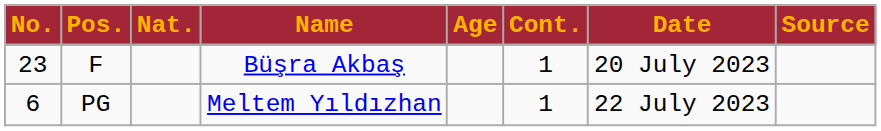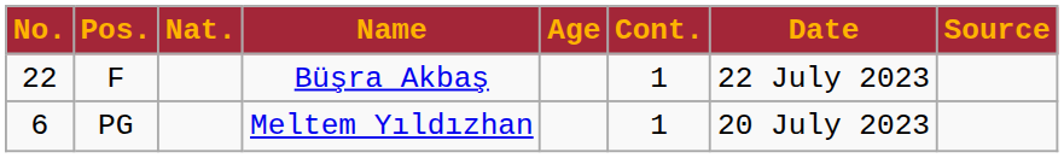 <table class="wikitable sortable" style="text-align:center;">
 <tr>
 <th style="color:#FFB300; background:#A32638;">No.</th>
 <th style="color:#FFB300; background:#A32638;">Pos.</th>
 <th style="color:#FFB300; background:#A32638;">Nat.</th>
 <th style="color:#FFB300; background:#A32638;">Name</th>
 <th style="color:#FFB300; background:#A32638;">Age</th>
 <th style="color:#FFB300; background:#A32638;">Cont.</th>
 <th style="color:#FFB300; background:#A32638;">Date</th>
 <th style="color:#FFB300; background:#A32638;">Source</th>
 </tr>
 <tr>
-<td>23</td>
+<td>22</td>
 <td>F</td>
 <td></td>
 <td><a href='#'>Büşra Akbaş</a></td>
 <td></td>
 <td>1</td>
-<td>20 July 2023</td>
+<td>22 July 2023</td>
 <td></td>
 </tr>
 <tr>
 <td>6</td>
 <td>PG</td>
 <td></td>
 <td><a href='#'>Meltem Yıldızhan</a></td>
 <td></td>
 <td>1</td>
-<td>22 July 2023</td>
+<td>20 July 2023</td>
 <td></td>
 </tr>
 </table>
